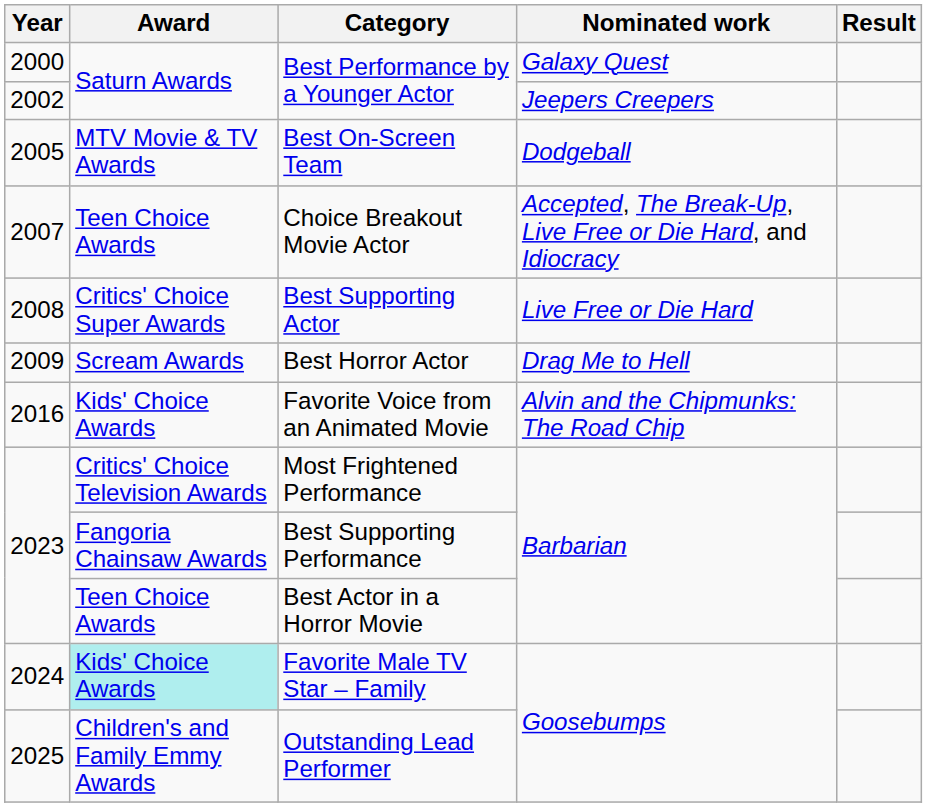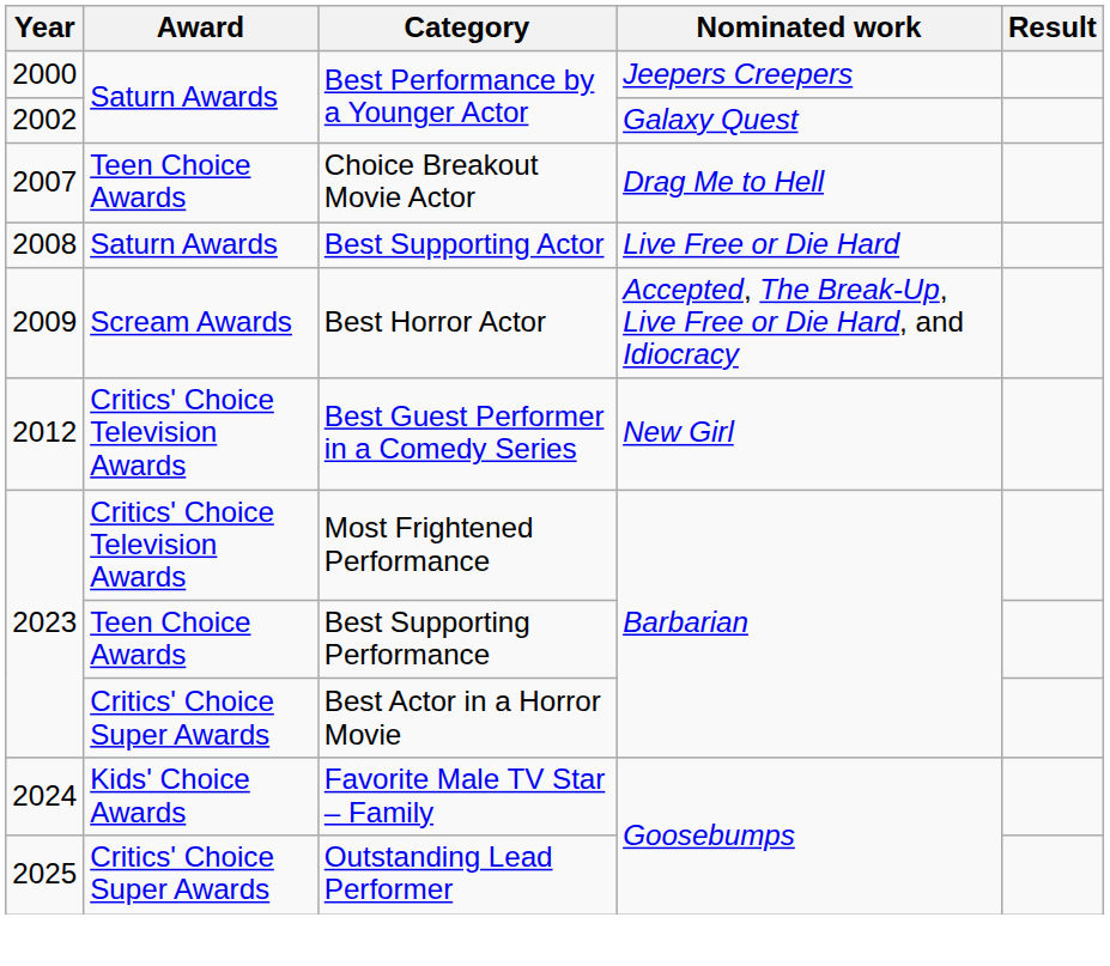 <table class="wikitable">
 <tr>
 <th>Year</th>
 <th>Award</th>
 <th>Category</th>
 <th>Nominated work</th>
 <th>Result</th>
 </tr>
 <tr>
 <td>2000</td>
 <td rowspan="2"><a href='#'>Saturn Awards</a></td>
 <td rowspan="2"><a href='#'>Best Performance by a Younger Actor</a></td>
-<td><em><a href='#'>Galaxy Quest</a></em></td>
+<td><em><a href='#'>Jeepers Creepers</a></em></td>
 <td></td>
 </tr>
 <tr>
 <td>2002</td>
-<td><em><a href='#'>Jeepers Creepers</a></em></td>
-<td></td>
-</tr>
-<tr>
-<td>2005</td>
-<td><a href='#'>MTV Movie & TV Awards</a></td>
-<td><a href='#'>Best On-Screen Team</a></td>
-<td><em><a href='#'>Dodgeball</a></em> </td>
+<td><em><a href='#'>Galaxy Quest</a></em></td>
 <td></td>
 </tr>
 <tr>
 <td>2007</td>
 <td><a href='#'>Teen Choice Awards</a></td>
 <td>Choice Breakout Movie Actor</td>
-<td><em><a href='#'>Accepted</a></em>, <em><a href='#'>The Break-Up</a></em>, <em><a href='#'>Live Free or Die Hard</a></em>, and <em><a href='#'>Idiocracy</a></em></td>
+<td><em><a href='#'>Drag Me to Hell</a></em></td>
 <td></td>
 </tr>
 <tr>
 <td>2008</td>
-<td><a href='#'>Critics' Choice Super Awards</a></td>
+<td><a href='#'>Saturn Awards</a></td>
 <td><a href='#'>Best Supporting Actor</a></td>
 <td><em><a href='#'>Live Free or Die Hard</a></em></td>
 <td></td>
 </tr>
 <tr>
 <td>2009</td>
 <td><a href='#'>Scream Awards</a></td>
 <td>Best Horror Actor</td>
-<td><em><a href='#'>Drag Me to Hell</a></em></td>
+<td><em><a href='#'>Accepted</a></em>, <em><a href='#'>The Break-Up</a></em>, <em><a href='#'>Live Free or Die Hard</a></em>, and <em><a href='#'>Idiocracy</a></em></td>
 <td></td>
 </tr>
 <tr>
-<td>2016</td>
-<td><a href='#'>Kids' Choice Awards</a></td>
-<td>Favorite Voice from an Animated Movie</td>
-<td><em><a href='#'>Alvin and the Chipmunks: The Road Chip</a></em></td>
+<td>2012</td>
+<td><a href='#'>Critics' Choice Television Awards</a></td>
+<td><a href='#'>Best Guest Performer in a Comedy Series</a></td>
+<td><em><a href='#'>New Girl</a></em></td>
 <td></td>
 </tr>
 <tr>
 <td rowspan="3">2023</td>
 <td><a href='#'>Critics' Choice Television Awards</a></td>
 <td>Most Frightened Performance</td>
 <td rowspan="3"><em><a href='#'>Barbarian</a></em></td>
 <td></td>
 </tr>
 <tr>
-<td><a href='#'>Fangoria Chainsaw Awards</a></td>
+<td><a href='#'>Teen Choice Awards</a></td>
 <td>Best Supporting Performance</td>
 <td></td>
 </tr>
 <tr>
-<td><a href='#'>Teen Choice Awards</a></td>
+<td><a href='#'>Critics' Choice Super Awards</a></td>
 <td>Best Actor in a Horror Movie</td>
 <td></td>
 </tr>
 <tr>
 <td>2024</td>
-<td style="background: paleturquoise;"><a href='#'>Kids' Choice Awards</a></td>
+<td><a href='#'>Kids' Choice Awards</a></td>
 <td><a href='#'>Favorite Male TV Star – Family</a></td>
 <td rowspan="2"><em><a href='#'>Goosebumps</a></em></td>
 <td></td>
 </tr>
 <tr>
 <td>2025</td>
-<td><a href='#'>Children's and Family Emmy Awards</a></td>
+<td><a href='#'>Critics' Choice Super Awards</a></td>
 <td><a href='#'>Outstanding Lead Performer</a></td>
 <td></td>
 </tr>
 </table>
